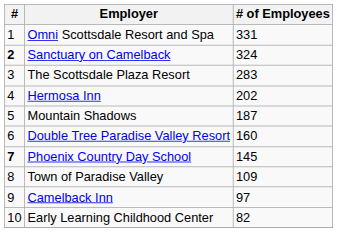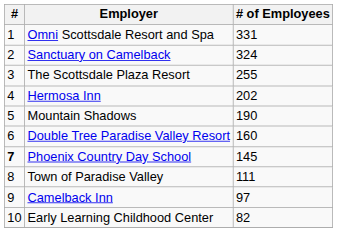 <table class="wikitable">
 <tr>
 <th>#</th>
 <th>Employer</th>
 <th># of Employees</th>
 </tr>
 <tr>
 <td>1</td>
 <td><a href='#'>Omni</a> Scottsdale Resort and Spa</td>
 <td>331</td>
 </tr>
 <tr>
-<td><strong>2</strong></td>
+<td>2</td>
 <td><a href='#'>Sanctuary on Camelback</a></td>
 <td>324</td>
 </tr>
 <tr>
 <td>3</td>
 <td>The Scottsdale Plaza Resort</td>
-<td>283</td>
+<td>255</td>
 </tr>
 <tr>
 <td>4</td>
 <td><a href='#'>Hermosa Inn</a></td>
 <td>202</td>
 </tr>
 <tr>
 <td>5</td>
 <td>Mountain Shadows</td>
-<td>187</td>
+<td>190</td>
 </tr>
 <tr>
 <td>6</td>
 <td><a href='#'>Double Tree Paradise Valley Resort</a></td>
 <td>160</td>
 </tr>
 <tr>
 <td><strong>7</strong></td>
 <td><a href='#'>Phoenix Country Day School</a></td>
 <td>145</td>
 </tr>
 <tr>
 <td>8</td>
 <td>Town of Paradise Valley</td>
-<td>109</td>
+<td>111</td>
 </tr>
 <tr>
 <td>9</td>
 <td><a href='#'>Camelback Inn</a></td>
 <td>97</td>
 </tr>
 <tr>
 <td>10</td>
 <td>Early Learning Childhood Center</td>
 <td>82</td>
 </tr>
 <tr>
 </tr>
 </table>
